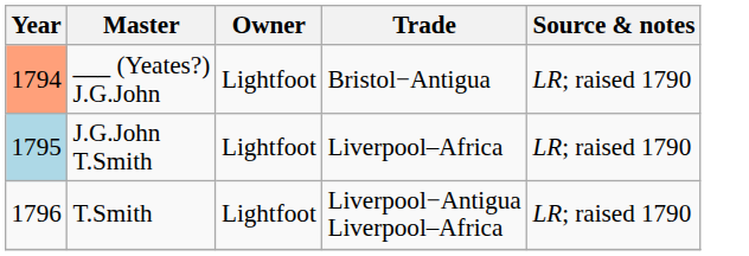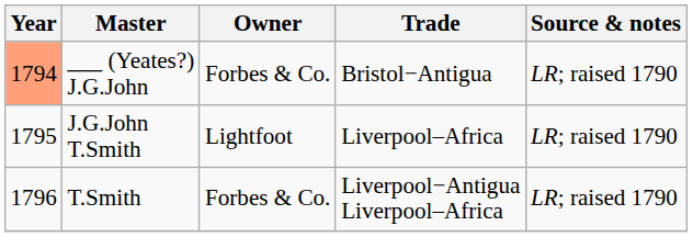 <table class=" wikitable">
 <tr>
 <th>Year</th>
 <th>Master</th>
 <th>Owner</th>
 <th>Trade</th>
 <th>Source & notes</th>
 </tr>
 <tr>
 <td style="background: lightsalmon;">1794</td>
 <td>___ (Yeates?)<br>J.G.John</td>
-<td>Lightfoot</td>
+<td>Forbes & Co.</td>
 <td>Bristol−Antigua</td>
 <td><em>LR</em>; raised 1790</td>
 </tr>
 <tr>
-<td style="background: lightblue;">1795</td>
+<td>1795</td>
 <td>J.G.John<br>T.Smith</td>
 <td>Lightfoot</td>
 <td>Liverpool–Africa</td>
 <td><em>LR</em>; raised 1790</td>
 </tr>
 <tr>
 <td>1796</td>
 <td>T.Smith</td>
-<td>Lightfoot</td>
+<td>Forbes & Co.</td>
 <td>Liverpool−Antigua<br>Liverpool–Africa</td>
 <td><em>LR</em>; raised 1790</td>
 </tr>
 <tr>
 </tr>
 </table>
